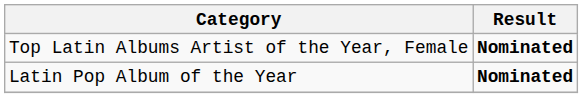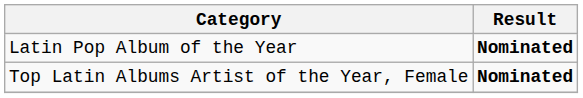 <table class="wikitable">
 <tr>
 <th>Category</th>
 <th>Result</th>
 </tr>
 <tr>
-<td>Top Latin Albums Artist of the Year, Female</td>
+<td>Latin Pop Album of the Year</td>
 <td><strong>Nominated</strong></td>
 </tr>
 <tr>
-<td>Latin Pop Album of the Year</td>
+<td>Top Latin Albums Artist of the Year, Female</td>
 <td><strong>Nominated</strong></td>
 </tr>
 <tr>
 </tr>
 </table>
